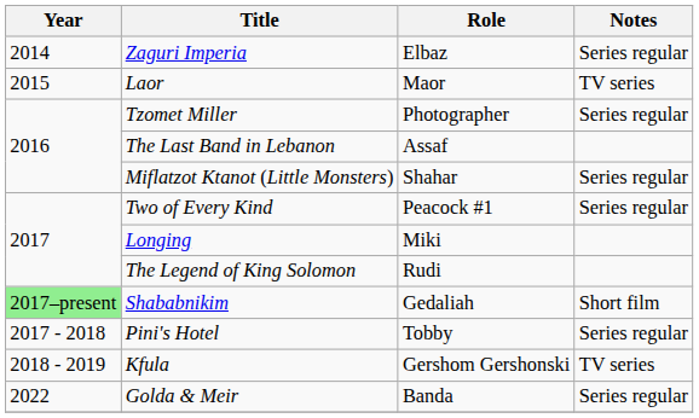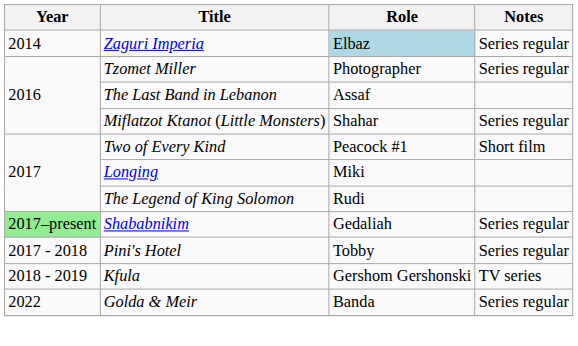 <table class="wikitable sortable">
 <tr>
 <th>Year</th>
 <th>Title</th>
 <th>Role</th>
 <th>Notes</th>
 </tr>
 <tr>
 <td>2014</td>
 <td><em><a href='#'>Zaguri Imperia</a></em></td>
-<td>Elbaz</td>
+<td style="background: lightblue;">Elbaz</td>
 <td>Series regular</td>
-</tr>
-<tr>
-<td>2015</td>
-<td><em>Laor</em></td>
-<td>Maor</td>
-<td>TV series</td>
 </tr>
 <tr>
 <td rowspan=3>2016</td>
 <td><em>Tzomet Miller</em></td>
 <td>Photographer</td>
 <td>Series regular</td>
 </tr>
 <tr>
 <td><em>The Last Band in Lebanon</em></td>
 <td>Assaf</td>
 <td></td>
 </tr>
 <tr>
 <td><em>Miflatzot Ktanot</em> (<em>Little Monsters</em>)</td>
 <td>Shahar</td>
 <td>Series regular</td>
 </tr>
 <tr>
 <td rowspan=3>2017</td>
 <td><em>Two of Every Kind</em></td>
 <td>Peacock #1</td>
-<td>Series regular</td>
+<td>Short film</td>
 </tr>
 <tr>
 <td><em><a href='#'>Longing</a></em></td>
 <td>Miki</td>
 <td></td>
 </tr>
 <tr>
 <td><em>The Legend of King Solomon</em></td>
 <td>Rudi</td>
 <td></td>
 </tr>
 <tr>
 <td style="background: lightgreen;">2017–present</td>
 <td><em><a href='#'>Shababnikim</a></em></td>
 <td>Gedaliah</td>
-<td>Short film</td>
+<td>Series regular</td>
 </tr>
 <tr>
 <td>2017 - 2018</td>
 <td><em>Pini's Hotel</em></td>
 <td>Tobby</td>
 <td>Series regular</td>
 </tr>
 <tr>
 <td>2018 - 2019</td>
 <td><em>Kfula</em></td>
 <td>Gershom Gershonski</td>
 <td>TV series</td>
 </tr>
 <tr>
 <td>2022</td>
 <td><em>Golda & Meir</em></td>
 <td>Banda</td>
 <td>Series regular</td>
 </tr>
 <tr>
 </tr>
 </table>
